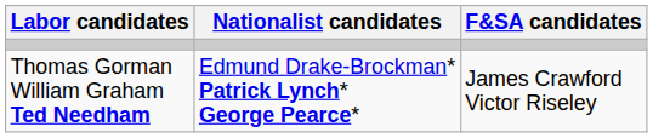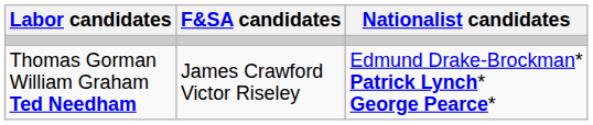 <table class="wikitable">
 <tr>
 <th><a href='#'>Labor</a> candidates</th>
+<th><a href='#'>F&SA</a> candidates</th>
 <th><a href='#'>Nationalist</a> candidates</th>
-<th><a href='#'>F&SA</a> candidates</th>
 </tr>
 <tr bgcolor="#cccccc">
 <td></td>
 <td></td>
 <td></td>
 </tr>
 <tr>
 <td>Thomas Gorman<br>William Graham<br><strong><a href='#'>Ted Needham</a></strong></td>
+<td>James Crawford<br>Victor Riseley</td>
 <td><a href='#'>Edmund Drake-Brockman</a>*<br><strong><a href='#'>Patrick Lynch</a></strong>*<br><strong><a href='#'>George Pearce</a></strong>*</td>
-<td>James Crawford<br>Victor Riseley</td>
 </tr>
 </table>
